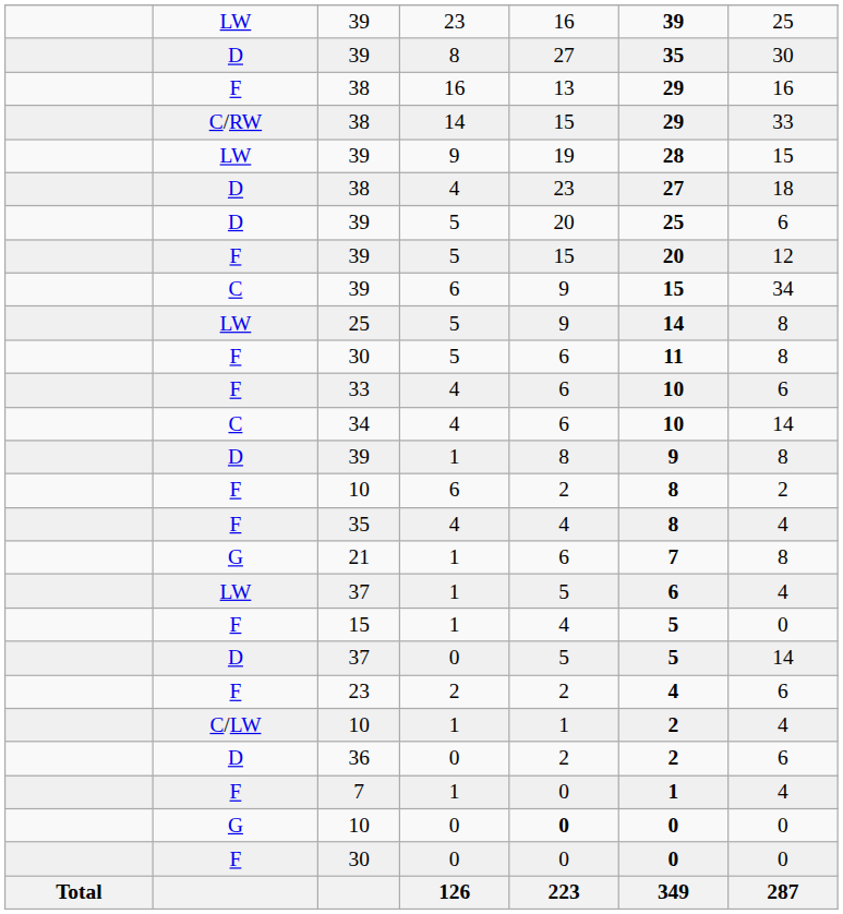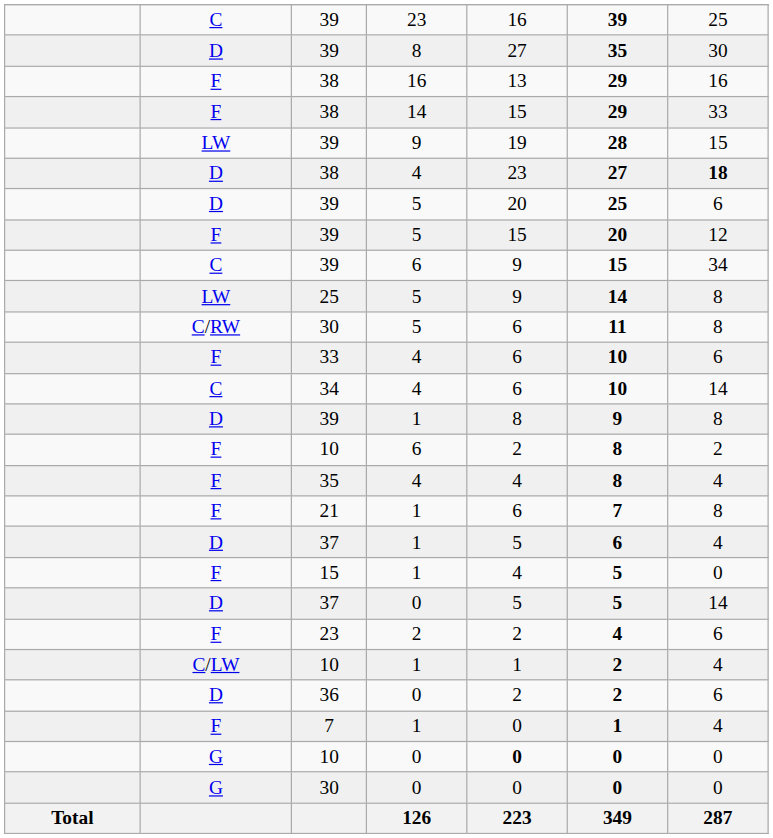 <table class="wikitable sortable" width ="50%">
 <tr align="center">
 </tr>
 <tr align="center" bgcolor="">
 <td></td>
-<td><a href='#'>LW</a></td>
+<td><a href='#'>C</a></td>
 <td>39</td>
 <td>23</td>
 <td>16</td>
 <td><strong>39</strong></td>
 <td>25</td>
 </tr>
 <tr align="center" bgcolor="f0f0f0">
 <td></td>
 <td><a href='#'>D</a></td>
 <td>39</td>
 <td>8</td>
 <td>27</td>
 <td><strong>35</strong></td>
 <td>30</td>
 </tr>
 <tr align="center" bgcolor="">
 <td></td>
 <td><a href='#'>F</a></td>
 <td>38</td>
 <td>16</td>
 <td>13</td>
 <td><strong>29</strong></td>
 <td>16</td>
 </tr>
 <tr align="center" bgcolor="f0f0f0">
 <td></td>
-<td><a href='#'>C</a>/<a href='#'>RW</a></td>
+<td><a href='#'>F</a></td>
 <td>38</td>
 <td>14</td>
 <td>15</td>
 <td><strong>29</strong></td>
 <td>33</td>
 </tr>
 <tr align="center" bgcolor="">
 <td></td>
 <td><a href='#'>LW</a></td>
 <td>39</td>
 <td>9</td>
 <td>19</td>
 <td><strong>28</strong></td>
 <td>15</td>
 </tr>
 <tr align="center" bgcolor="f0f0f0">
 <td></td>
 <td><a href='#'>D</a></td>
 <td>38</td>
 <td>4</td>
 <td>23</td>
 <td><strong>27</strong></td>
-<td>18</td>
+<td><strong>18</strong></td>
 </tr>
 <tr align="center" bgcolor="">
 <td></td>
 <td><a href='#'>D</a></td>
 <td>39</td>
 <td>5</td>
 <td>20</td>
 <td><strong>25</strong></td>
 <td>6</td>
 </tr>
 <tr align="center" bgcolor="f0f0f0">
 <td></td>
 <td><a href='#'>F</a></td>
 <td>39</td>
 <td>5</td>
 <td>15</td>
 <td><strong>20</strong></td>
 <td>12</td>
 </tr>
 <tr align="center" bgcolor="">
 <td></td>
 <td><a href='#'>C</a></td>
 <td>39</td>
 <td>6</td>
 <td>9</td>
 <td><strong>15</strong></td>
 <td>34</td>
 </tr>
 <tr align="center" bgcolor="f0f0f0">
 <td></td>
 <td><a href='#'>LW</a></td>
 <td>25</td>
 <td>5</td>
 <td>9</td>
 <td><strong>14</strong></td>
 <td>8</td>
 </tr>
 <tr align="center" bgcolor="">
 <td></td>
-<td><a href='#'>F</a></td>
+<td><a href='#'>C</a>/<a href='#'>RW</a></td>
 <td>30</td>
 <td>5</td>
 <td>6</td>
 <td><strong>11</strong></td>
 <td>8</td>
 </tr>
 <tr align="center" bgcolor="f0f0f0">
 <td></td>
 <td><a href='#'>F</a></td>
 <td>33</td>
 <td>4</td>
 <td>6</td>
 <td><strong>10</strong></td>
 <td>6</td>
 </tr>
 <tr align="center" bgcolor="">
 <td></td>
 <td><a href='#'>C</a></td>
 <td>34</td>
 <td>4</td>
 <td>6</td>
 <td><strong>10</strong></td>
 <td>14</td>
 </tr>
 <tr align="center" bgcolor="f0f0f0">
 <td></td>
 <td><a href='#'>D</a></td>
 <td>39</td>
 <td>1</td>
 <td>8</td>
 <td><strong>9</strong></td>
 <td>8</td>
 </tr>
 <tr align="center" bgcolor="">
 <td></td>
 <td><a href='#'>F</a></td>
 <td>10</td>
 <td>6</td>
 <td>2</td>
 <td><strong>8</strong></td>
 <td>2</td>
 </tr>
 <tr align="center" bgcolor="f0f0f0">
 <td></td>
 <td><a href='#'>F</a></td>
 <td>35</td>
 <td>4</td>
 <td>4</td>
 <td><strong>8</strong></td>
 <td>4</td>
 </tr>
 <tr align="center" bgcolor="">
 <td></td>
-<td><a href='#'>G</a></td>
+<td><a href='#'>F</a></td>
 <td>21</td>
 <td>1</td>
 <td>6</td>
 <td><strong>7</strong></td>
 <td>8</td>
 </tr>
 <tr align="center" bgcolor="f0f0f0">
 <td></td>
-<td><a href='#'>LW</a></td>
+<td><a href='#'>D</a></td>
 <td>37</td>
 <td>1</td>
 <td>5</td>
 <td><strong>6</strong></td>
 <td>4</td>
 </tr>
 <tr align="center" bgcolor="">
 <td></td>
 <td><a href='#'>F</a></td>
 <td>15</td>
 <td>1</td>
 <td>4</td>
 <td><strong>5</strong></td>
 <td>0</td>
 </tr>
 <tr align="center" bgcolor="f0f0f0">
 <td></td>
 <td><a href='#'>D</a></td>
 <td>37</td>
 <td>0</td>
 <td>5</td>
 <td><strong>5</strong></td>
 <td>14</td>
 </tr>
 <tr align="center" bgcolor="">
 <td></td>
 <td><a href='#'>F</a></td>
 <td>23</td>
 <td>2</td>
 <td>2</td>
 <td><strong>4</strong></td>
 <td>6</td>
 </tr>
 <tr align="center" bgcolor="f0f0f0">
 <td></td>
 <td><a href='#'>C</a>/<a href='#'>LW</a></td>
 <td>10</td>
 <td>1</td>
 <td>1</td>
 <td><strong>2</strong></td>
 <td>4</td>
 </tr>
 <tr align="center" bgcolor="">
 <td></td>
 <td><a href='#'>D</a></td>
 <td>36</td>
 <td>0</td>
 <td>2</td>
 <td><strong>2</strong></td>
 <td>6</td>
 </tr>
 <tr align="center" bgcolor="f0f0f0">
 <td></td>
 <td><a href='#'>F</a></td>
 <td>7</td>
 <td>1</td>
 <td>0</td>
 <td><strong>1</strong></td>
 <td>4</td>
 </tr>
 <tr align="center" bgcolor="">
 <td></td>
 <td><a href='#'>G</a></td>
 <td>10</td>
 <td>0</td>
 <td><strong>0</strong></td>
 <td><strong>0</strong></td>
 <td>0</td>
 </tr>
 <tr align="center" bgcolor="f0f0f0">
 <td></td>
-<td><a href='#'>F</a></td>
+<td><a href='#'>G</a></td>
 <td>30</td>
 <td>0</td>
 <td>0</td>
 <td><strong>0</strong></td>
 <td>0</td>
 </tr>
 <tr>
 <th>Total</th>
 <th></th>
 <th></th>
 <th>126</th>
 <th>223</th>
 <th>349</th>
 <th>287</th>
 </tr>
 </table>
